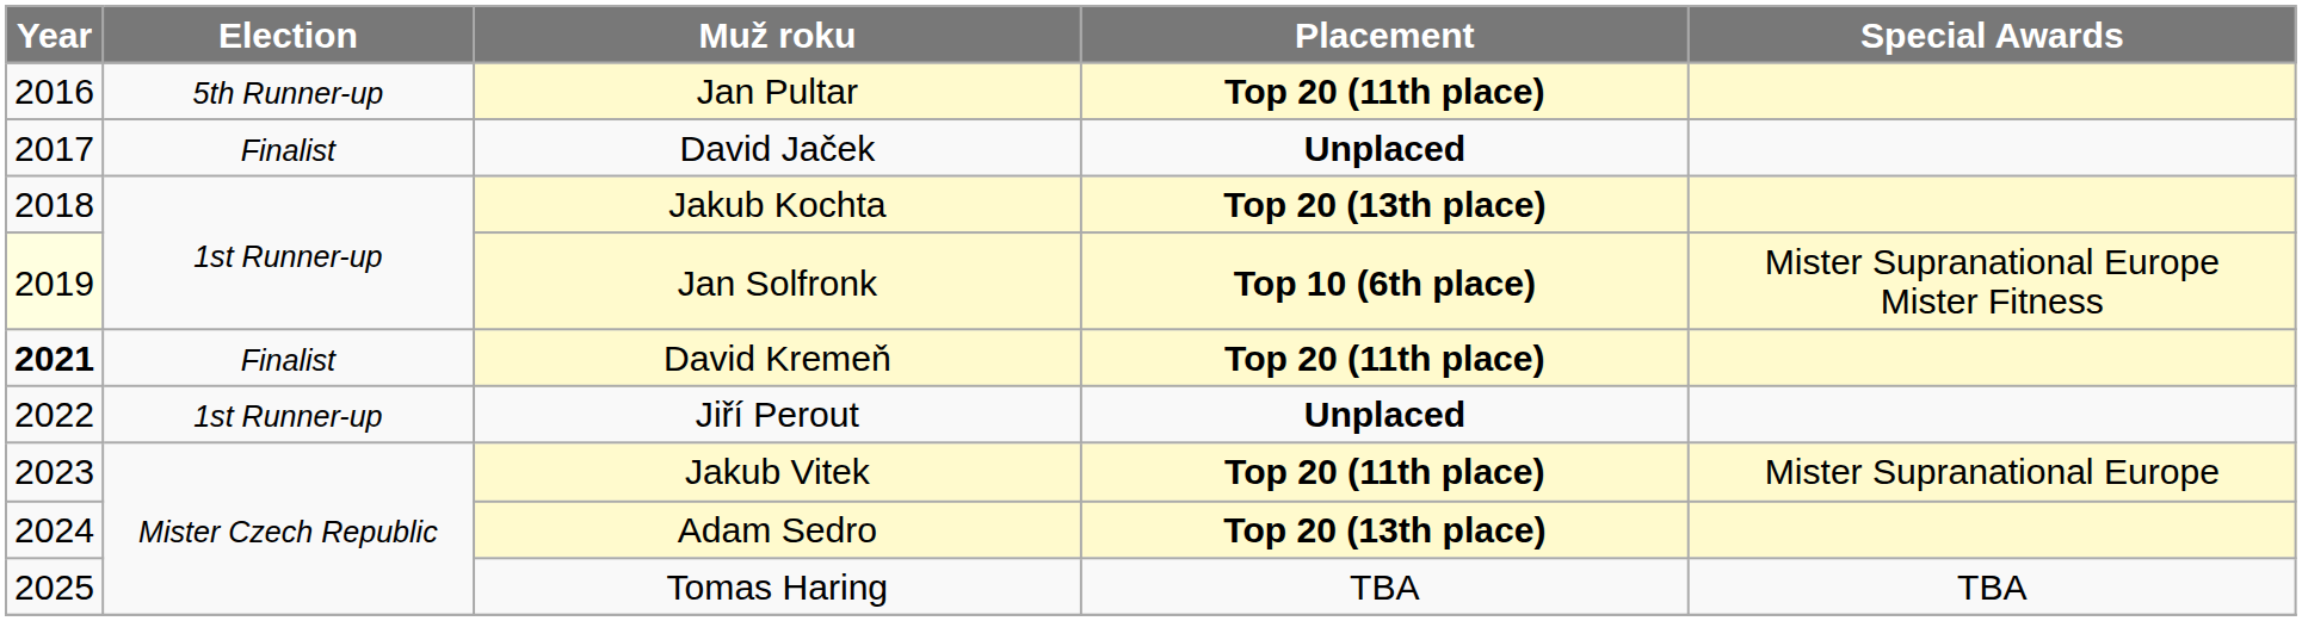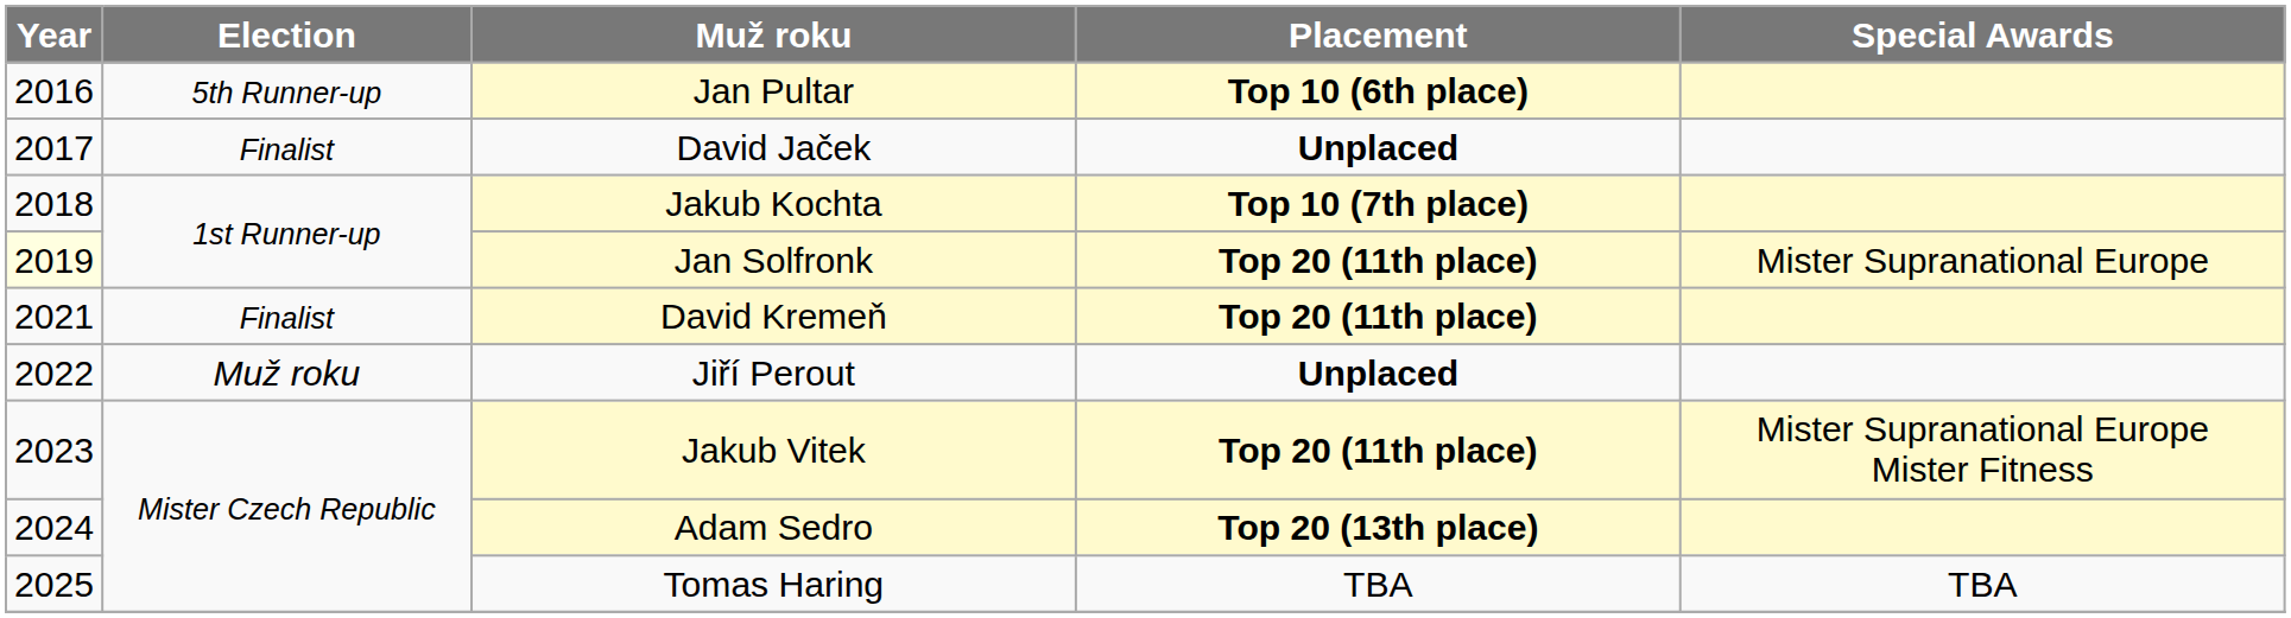 <table class="wikitable sortable" style="font-size: 95%; text-align:center">
 <tr>
 <th width="30" style="background-color:#787878;color:#FFFFFF;">Year</th>
 <th width="150" style="background-color:#787878;color:#FFFFFF;">Election</th>
 <th width="250" style="background-color:#787878;color:#FFFFFF;">Muž roku</th>
 <th width="250" style="background-color:#787878;color:#FFFFFF;">Placement</th>
 <th width="250" style="background-color:#787878;color:#FFFFFF;">Special Awards</th>
 </tr>
 <tr>
 <td>2016</td>
 <td><small><em>5th Runner-up</em></small></td>
 <td style="background:#FFFACD;">Jan Pultar</td>
-<td style="background:#FFFACD;"><strong>Top 20 (11th place)</strong></td>
+<td style="background:#FFFACD;"><strong>Top 10 (6th place)</strong></td>
 <td style="background:#FFFACD;"></td>
 </tr>
 <tr>
 <td>2017</td>
 <td><small><em>Finalist</em></small></td>
 <td>David Jaček</td>
 <td><strong>Unplaced</strong></td>
 <td></td>
 </tr>
 <tr>
 <td>2018</td>
 <td rowspan=2><small><em>1st Runner-up</em></small></td>
 <td style="background:#FFFACD;">Jakub Kochta</td>
-<td style="background:#FFFACD;"><strong>Top 20 (13th place)</strong></td>
+<td style="background:#FFFACD;"><strong>Top 10 (7th place)</strong></td>
 <td style="background:#FFFACD;"></td>
 </tr>
 <tr>
 <td style="background: lightyellow;">2019</td>
 <td style="background:#FFFACD;">Jan Solfronk</td>
-<td style="background:#FFFACD;"><strong>Top 10 (6th place)</strong></td>
-<td style="background:#FFFACD;">Mister Supranational Europe<br>Mister Fitness</td>
+<td style="background:#FFFACD;"><strong>Top 20 (11th place)</strong></td>
+<td style="background:#FFFACD;">Mister Supranational Europe</td>
 </tr>
 <tr>
-<td><strong>2021</strong></td>
+<td>2021</td>
 <td><small><em>Finalist</em></small></td>
 <td style="background:#FFFACD;">David Kremeň</td>
 <td style="background:#FFFACD;"><strong>Top 20 (11th place)</strong></td>
 <td style="background:#FFFACD;"></td>
 </tr>
 <tr>
 <td>2022</td>
-<td><small><em>1st Runner-up</em></small></td>
+<td><em>Muž roku</em></td>
 <td>Jiří Perout</td>
 <td><strong>Unplaced</strong></td>
 <td></td>
 </tr>
 <tr>
 <td>2023</td>
 <td rowspan=3><small><em>Mister Czech Republic</em></small></td>
 <td style="background:#FFFACD;">Jakub Vitek</td>
 <td style="background:#FFFACD;"><strong>Top 20 (11th place)</strong></td>
-<td style="background:#FFFACD;">Mister Supranational Europe</td>
+<td style="background:#FFFACD;">Mister Supranational Europe<br>Mister Fitness</td>
 </tr>
 <tr>
 <td>2024</td>
 <td style="background:#FFFACD;">Adam Sedro</td>
 <td style="background:#FFFACD;"><strong>Top 20 (13th place)</strong></td>
 <td style="background:#FFFACD;"></td>
 </tr>
 <tr>
 <td>2025</td>
 <td style=>Tomas Haring</td>
 <td style=>TBA</td>
 <td style=>TBA</td>
 </tr>
 <tr>
 </tr>
 </table>
